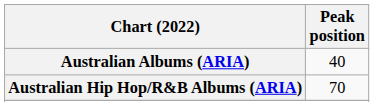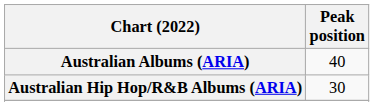 <table class="wikitable sortable plainrowheaders" style="text-align:center;">
 <tr>
 <th scope="col">Chart (2022)</th>
 <th scope="col">Peak<br>position</th>
 </tr>
 <tr>
 <th scope="row">Australian Albums (<a href='#'>ARIA</a>)</th>
 <td>40</td>
 </tr>
 <tr>
 <th scope="row">Australian Hip Hop/R&B Albums (<a href='#'>ARIA</a>)</th>
-<td>70</td>
+<td>30</td>
 </tr>
 <tr>
 </tr>
 <tr>
 </tr>
 <tr>
 </tr>
 <tr>
 </tr>
 </table>
